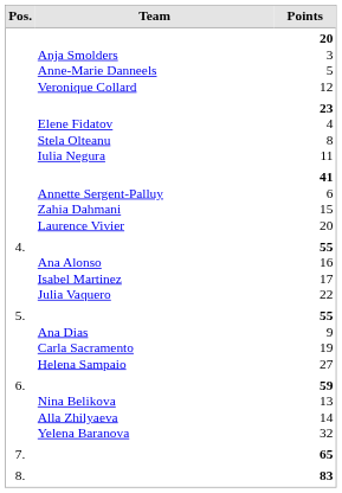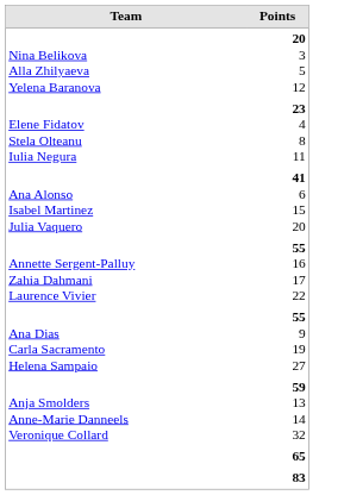 <table cellspacing="0" cellpadding="3" style="border:1px solid #AAAAAA;font-size:90%">
 <tr bgcolor="#E4E4E4">
-<th style="border-bottom:1px solid #AAAAAA" width=10>Pos.</th>
 <th style="border-bottom:1px solid #AAAAAA" width=250>Team</th>
 <th style="border-bottom:1px solid #AAAAAA" width=60>Points</th>
 </tr>
 <tr align="center">
-<td align="center" valign="top"></td>
-<td align="left"> <br> <a href='#'>Anja Smolders</a> <br> <a href='#'>Anne-Marie Danneels</a> <br> <a href='#'>Veronique Collard</a></td>
+<td align="left"> <br> <a href='#'>Nina Belikova</a> <br> <a href='#'>Alla Zhilyaeva</a> <br> <a href='#'>Yelena Baranova</a></td>
 <td align="right"><strong>20</strong> <br> 3 <br> 5 <br> 12</td>
 </tr>
 <tr align="center">
-<td align="center" valign="top"></td>
 <td align="left"> <br> <a href='#'>Elene Fidatov</a> <br> <a href='#'>Stela Olteanu</a> <br> <a href='#'>Iulia Negura</a></td>
 <td align="right"><strong>23</strong> <br> 4 <br> 8 <br> 11</td>
 </tr>
 <tr align="center">
-<td align="center" valign="top"></td>
-<td align="left"> <br> <a href='#'>Annette Sergent-Palluy</a> <br> <a href='#'>Zahia Dahmani</a> <br> <a href='#'>Laurence Vivier</a></td>
+<td align="left"> <br> <a href='#'>Ana Alonso</a> <br> <a href='#'>Isabel Martinez</a> <br> <a href='#'>Julia Vaquero</a></td>
 <td align="right"><strong>41</strong> <br> 6 <br> 15 <br> 20</td>
 </tr>
 <tr align="center">
-<td align="center" valign="top">4.</td>
-<td align="left"> <br> <a href='#'>Ana Alonso</a> <br> <a href='#'>Isabel Martinez</a> <br> <a href='#'>Julia Vaquero</a></td>
+<td align="left"> <br> <a href='#'>Annette Sergent-Palluy</a> <br> <a href='#'>Zahia Dahmani</a> <br> <a href='#'>Laurence Vivier</a></td>
 <td align="right"><strong>55</strong> <br> 16 <br> 17 <br> 22</td>
 </tr>
 <tr align="center">
-<td align="center" valign="top">5.</td>
 <td align="left"> <br> <a href='#'>Ana Dias</a> <br> <a href='#'>Carla Sacramento</a> <br> <a href='#'>Helena Sampaio</a></td>
 <td align="right"><strong>55</strong> <br> 9 <br> 19 <br> 27</td>
 </tr>
 <tr align="center">
-<td align="center" valign="top">6.</td>
-<td align="left"> <br> <a href='#'>Nina Belikova</a> <br> <a href='#'>Alla Zhilyaeva</a> <br> <a href='#'>Yelena Baranova</a></td>
+<td align="left"> <br> <a href='#'>Anja Smolders</a> <br> <a href='#'>Anne-Marie Danneels</a> <br> <a href='#'>Veronique Collard</a></td>
 <td align="right"><strong>59</strong> <br> 13 <br> 14 <br> 32</td>
 </tr>
 <tr align="center">
-<td align="center" valign="top">7.</td>
 <td align="left"></td>
 <td align="right"><strong>65</strong></td>
 </tr>
 <tr align="center">
-<td align="center" valign="top">8.</td>
 <td align="left"></td>
 <td align="right"><strong>83</strong></td>
 </tr>
 </table>
